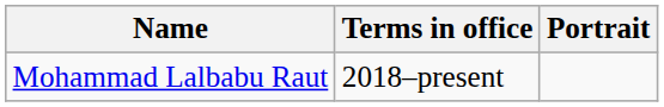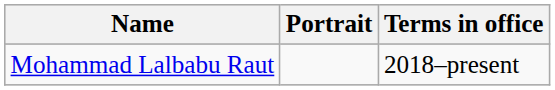 <table class="wikitable">
 <tr>
 <th>Name</th>
+<th>Portrait</th>
 <th>Terms in office</th>
-<th>Portrait</th>
 </tr>
 <tr>
 <td><a href='#'>Mohammad Lalbabu Raut</a></td>
+<td></td>
 <td>2018–present</td>
-<td></td>
 </tr>
 </table>
